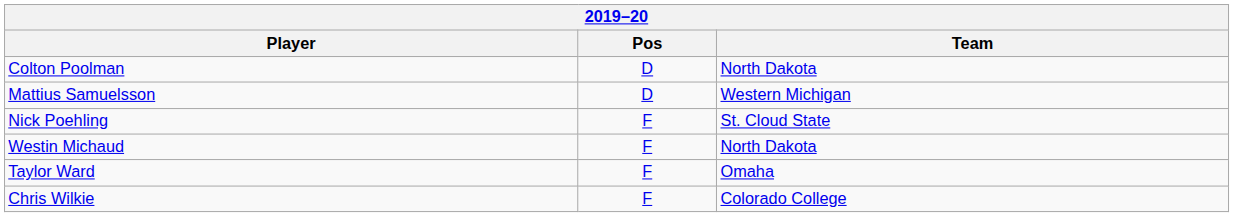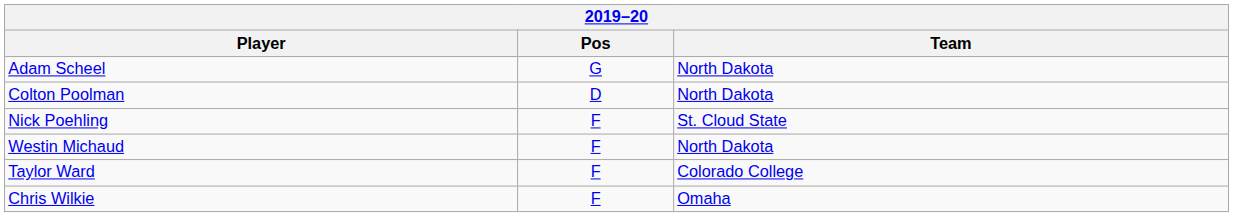 <table class="wikitable" width=95%>
 <tr>
 <th colspan=3><a href='#'>2019–20</a></th>
 </tr>
 <tr>
 <th>Player</th>
 <th>Pos</th>
 <th>Team</th>
 </tr>
 <tr>
+<td><a href='#'>Adam Scheel</a></td>
+<td align=center><a href='#'>G</a></td>
+<td><a href='#'>North Dakota</a></td>
+</tr>
+<tr>
 <td><a href='#'>Colton Poolman</a></td>
 <td align=center><a href='#'>D</a></td>
 <td><a href='#'>North Dakota</a></td>
-</tr>
-<tr>
-<td><a href='#'>Mattius Samuelsson</a></td>
-<td align=center><a href='#'>D</a></td>
-<td><a href='#'>Western Michigan</a></td>
 </tr>
 <tr>
 <td><a href='#'>Nick Poehling</a></td>
 <td align=center><a href='#'>F</a></td>
 <td><a href='#'>St. Cloud State</a></td>
 </tr>
 <tr>
 <td><a href='#'>Westin Michaud</a></td>
 <td align=center><a href='#'>F</a></td>
 <td><a href='#'>North Dakota</a></td>
 </tr>
 <tr>
 <td><a href='#'>Taylor Ward</a></td>
 <td align=center><a href='#'>F</a></td>
-<td><a href='#'>Omaha</a></td>
+<td><a href='#'>Colorado College</a></td>
 </tr>
 <tr>
 <td><a href='#'>Chris Wilkie</a></td>
 <td align=center><a href='#'>F</a></td>
-<td><a href='#'>Colorado College</a></td>
+<td><a href='#'>Omaha</a></td>
 </tr>
 </table>
